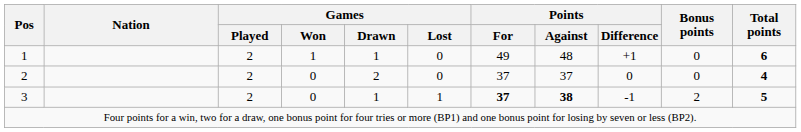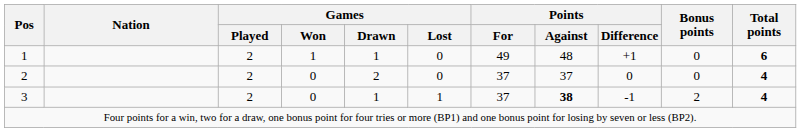 <table class="wikitable" style="text-align:center">
 <tr>
 <th rowspan="2" style="width:5%;">Pos</th>
 <th rowspan="2" style="width:22%;">Nation</th>
 <th colspan="4" style="width:32%;">Games</th>
 <th colspan="3" style="width:32%;">Points</th>
 <th rowspan="2" style="width:9%;">Bonus<br>points</th>
 <th rowspan="2" style="width:9%;">Total<br>points</th>
 </tr>
 <tr>
 <th style="width:8%;">Played</th>
 <th style="width:8%;">Won</th>
 <th style="width:8%;">Drawn</th>
 <th style="width:8%;">Lost</th>
 <th style="width:8%;">For</th>
 <th style="width:8%;">Against</th>
 <th style="width:8%;">Difference</th>
 </tr>
 <tr>
 <td>1</td>
 <td align="left"></td>
 <td>2</td>
 <td>1</td>
 <td>1</td>
 <td>0</td>
 <td>49</td>
 <td>48</td>
 <td>+1</td>
 <td>0</td>
 <td><strong>6</strong></td>
 </tr>
 <tr>
 <td>2</td>
 <td align="left"></td>
 <td>2</td>
 <td>0</td>
 <td>2</td>
 <td>0</td>
 <td>37</td>
 <td>37</td>
 <td>0</td>
 <td>0</td>
 <td><strong>4</strong></td>
 </tr>
 <tr>
 <td>3</td>
 <td align="left"></td>
 <td>2</td>
 <td>0</td>
 <td>1</td>
 <td>1</td>
-<td><strong>37</strong></td>
+<td>37</td>
 <td><strong>38</strong></td>
 <td>-1</td>
 <td>2</td>
-<td><strong>5</strong></td>
+<td><strong>4</strong></td>
 </tr>
 <tr>
 <td colspan="100%" style="text-align:center;"><small>Four points for a win, two for a draw, one bonus point for four tries or more (BP1) and one bonus point for losing by seven or less (BP2).</small></td>
 </tr>
 </table>
